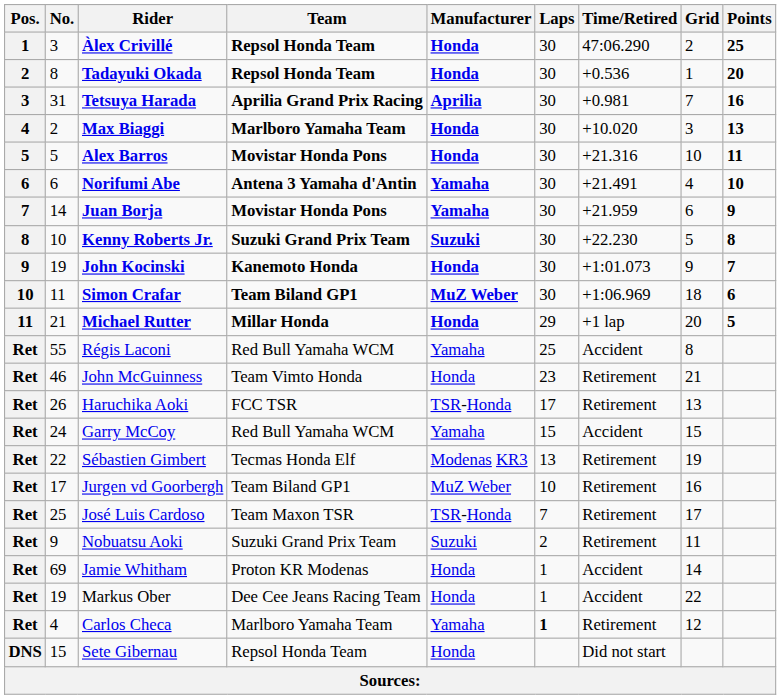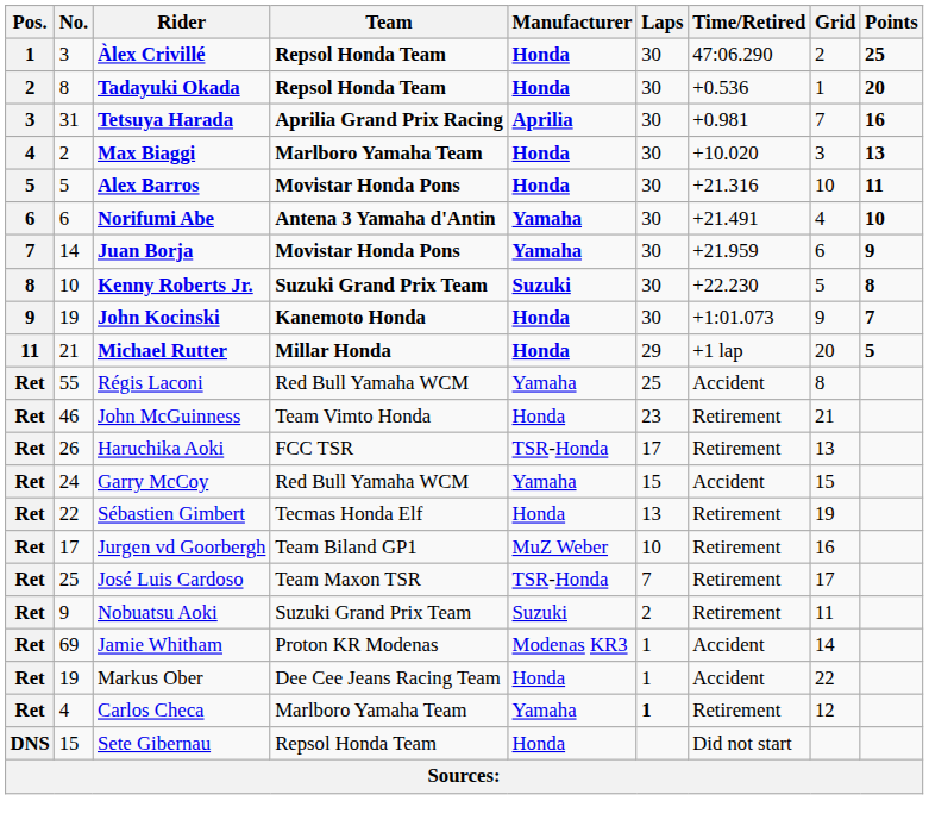 <table class="wikitable" style="font-size: 95%;">
 <tr>
 <th>Pos.</th>
 <th>No.</th>
 <th>Rider</th>
 <th>Team</th>
 <th>Manufacturer</th>
 <th>Laps</th>
 <th>Time/Retired</th>
 <th>Grid</th>
 <th>Points</th>
 </tr>
 <tr>
 <th>1</th>
 <td>3</td>
 <td> <strong><a href='#'>Àlex Crivillé</a></strong></td>
 <td><strong>Repsol Honda Team</strong></td>
 <td><strong><a href='#'>Honda</a></strong></td>
 <td>30</td>
 <td>47:06.290</td>
 <td>2</td>
 <td><strong>25</strong></td>
 </tr>
 <tr>
 <th>2</th>
 <td>8</td>
 <td> <strong><a href='#'>Tadayuki Okada</a></strong></td>
 <td><strong>Repsol Honda Team</strong></td>
 <td><strong><a href='#'>Honda</a></strong></td>
 <td>30</td>
 <td>+0.536</td>
 <td>1</td>
 <td><strong>20</strong></td>
 </tr>
 <tr>
 <th>3</th>
 <td>31</td>
 <td> <strong><a href='#'>Tetsuya Harada</a></strong></td>
 <td><strong>Aprilia Grand Prix Racing</strong></td>
 <td><strong><a href='#'>Aprilia</a></strong></td>
 <td>30</td>
 <td>+0.981</td>
 <td>7</td>
 <td><strong>16</strong></td>
 </tr>
 <tr>
 <th>4</th>
 <td>2</td>
 <td> <strong><a href='#'>Max Biaggi</a></strong></td>
 <td><strong>Marlboro Yamaha Team</strong></td>
 <td><strong><a href='#'>Honda</a></strong></td>
 <td>30</td>
 <td>+10.020</td>
 <td>3</td>
 <td><strong>13</strong></td>
 </tr>
 <tr>
 <th>5</th>
 <td>5</td>
 <td> <strong><a href='#'>Alex Barros</a></strong></td>
 <td><strong>Movistar Honda Pons</strong></td>
 <td><strong><a href='#'>Honda</a></strong></td>
 <td>30</td>
 <td>+21.316</td>
 <td>10</td>
 <td><strong>11</strong></td>
 </tr>
 <tr>
 <th>6</th>
 <td>6</td>
 <td> <strong><a href='#'>Norifumi Abe</a></strong></td>
 <td><strong>Antena 3 Yamaha d'Antin</strong></td>
 <td><strong><a href='#'>Yamaha</a></strong></td>
 <td>30</td>
 <td>+21.491</td>
 <td>4</td>
 <td><strong>10</strong></td>
 </tr>
 <tr>
 <th>7</th>
 <td>14</td>
 <td> <strong><a href='#'>Juan Borja</a></strong></td>
 <td><strong>Movistar Honda Pons</strong></td>
 <td><strong><a href='#'>Yamaha</a></strong></td>
 <td>30</td>
 <td>+21.959</td>
 <td>6</td>
 <td><strong>9</strong></td>
 </tr>
 <tr>
 <th>8</th>
 <td>10</td>
 <td> <strong><a href='#'>Kenny Roberts Jr.</a></strong></td>
 <td><strong>Suzuki Grand Prix Team</strong></td>
 <td><strong><a href='#'>Suzuki</a></strong></td>
 <td>30</td>
 <td>+22.230</td>
 <td>5</td>
 <td><strong>8</strong></td>
 </tr>
 <tr>
 <th>9</th>
 <td>19</td>
 <td> <strong><a href='#'>John Kocinski</a></strong></td>
 <td><strong>Kanemoto Honda</strong></td>
 <td><strong><a href='#'>Honda</a></strong></td>
 <td>30</td>
 <td>+1:01.073</td>
 <td>9</td>
 <td><strong>7</strong></td>
 </tr>
 <tr>
-<th>10</th>
-<td>11</td>
-<td> <strong><a href='#'>Simon Crafar</a></strong></td>
-<td><strong>Team Biland GP1</strong></td>
-<td><strong><a href='#'>MuZ Weber</a></strong></td>
-<td>30</td>
-<td>+1:06.969</td>
-<td>18</td>
-<td><strong>6</strong></td>
-</tr>
-<tr>
 <th>11</th>
 <td>21</td>
 <td> <strong><a href='#'>Michael Rutter</a></strong></td>
 <td><strong>Millar Honda</strong></td>
 <td><strong><a href='#'>Honda</a></strong></td>
 <td>29</td>
 <td>+1 lap</td>
 <td>20</td>
 <td><strong>5</strong></td>
 </tr>
 <tr>
 <th>Ret</th>
 <td>55</td>
 <td> <a href='#'>Régis Laconi</a></td>
 <td>Red Bull Yamaha WCM</td>
 <td><a href='#'>Yamaha</a></td>
 <td>25</td>
 <td>Accident</td>
 <td>8</td>
 <td></td>
 </tr>
 <tr>
 <th>Ret</th>
 <td>46</td>
 <td> <a href='#'>John McGuinness</a></td>
 <td>Team Vimto Honda</td>
 <td><a href='#'>Honda</a></td>
 <td>23</td>
 <td>Retirement</td>
 <td>21</td>
 <td></td>
 </tr>
 <tr>
 <th>Ret</th>
 <td>26</td>
 <td> <a href='#'>Haruchika Aoki</a></td>
 <td>FCC TSR</td>
 <td><a href='#'>TSR</a>-<a href='#'>Honda</a></td>
 <td>17</td>
 <td>Retirement</td>
 <td>13</td>
 <td></td>
 </tr>
 <tr>
 <th>Ret</th>
 <td>24</td>
 <td> <a href='#'>Garry McCoy</a></td>
 <td>Red Bull Yamaha WCM</td>
 <td><a href='#'>Yamaha</a></td>
 <td>15</td>
 <td>Accident</td>
 <td>15</td>
 <td></td>
 </tr>
 <tr>
 <th>Ret</th>
 <td>22</td>
 <td> <a href='#'>Sébastien Gimbert</a></td>
 <td>Tecmas Honda Elf</td>
-<td><a href='#'>Modenas</a> <a href='#'>KR3</a></td>
+<td><a href='#'>Honda</a></td>
 <td>13</td>
 <td>Retirement</td>
 <td>19</td>
 <td></td>
 </tr>
 <tr>
 <th>Ret</th>
 <td>17</td>
 <td> <a href='#'>Jurgen vd Goorbergh</a></td>
 <td>Team Biland GP1</td>
 <td><a href='#'>MuZ Weber</a></td>
 <td>10</td>
 <td>Retirement</td>
 <td>16</td>
 <td></td>
 </tr>
 <tr>
 <th>Ret</th>
 <td>25</td>
 <td> <a href='#'>José Luis Cardoso</a></td>
 <td>Team Maxon TSR</td>
 <td><a href='#'>TSR</a>-<a href='#'>Honda</a></td>
 <td>7</td>
 <td>Retirement</td>
 <td>17</td>
 <td></td>
 </tr>
 <tr>
 <th>Ret</th>
 <td>9</td>
 <td> <a href='#'>Nobuatsu Aoki</a></td>
 <td>Suzuki Grand Prix Team</td>
 <td><a href='#'>Suzuki</a></td>
 <td>2</td>
 <td>Retirement</td>
 <td>11</td>
 <td></td>
 </tr>
 <tr>
 <th>Ret</th>
 <td>69</td>
 <td> <a href='#'>Jamie Whitham</a></td>
 <td>Proton KR Modenas</td>
-<td><a href='#'>Honda</a></td>
+<td><a href='#'>Modenas</a> <a href='#'>KR3</a></td>
 <td>1</td>
 <td>Accident</td>
 <td>14</td>
 <td></td>
 </tr>
 <tr>
 <th>Ret</th>
 <td>19</td>
 <td> Markus Ober</td>
 <td>Dee Cee Jeans Racing Team</td>
 <td><a href='#'>Honda</a></td>
 <td>1</td>
 <td>Accident</td>
 <td>22</td>
 <td></td>
 </tr>
 <tr>
 <th>Ret</th>
 <td>4</td>
 <td> <a href='#'>Carlos Checa</a></td>
 <td>Marlboro Yamaha Team</td>
 <td><a href='#'>Yamaha</a></td>
 <td><strong>1</strong></td>
 <td>Retirement</td>
 <td>12</td>
 <td></td>
 </tr>
 <tr>
 <th>DNS</th>
 <td>15</td>
 <td> <a href='#'>Sete Gibernau</a></td>
 <td>Repsol Honda Team</td>
 <td><a href='#'>Honda</a></td>
 <td></td>
 <td>Did not start</td>
 <td></td>
 <td></td>
 </tr>
 <tr>
 <th colspan=9>Sources:</th>
 </tr>
 </table>
